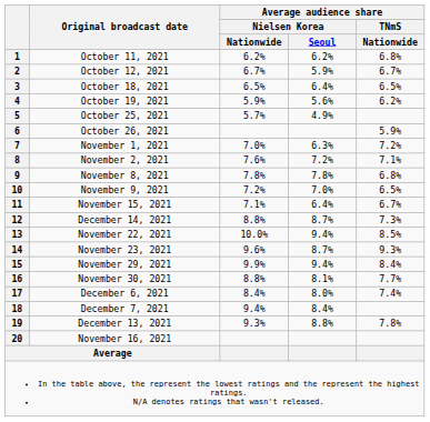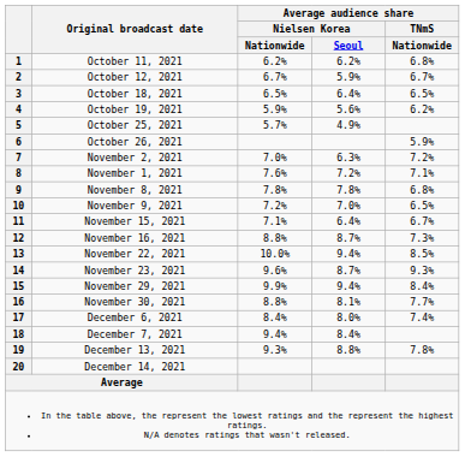 <table class="wikitable" style="text-align:center; max-width:600px; margin-left:auto; margin-right:auto">
 <tr>
 <th scope="col" rowspan="3"></th>
 <th scope="col" rowspan="3">Original broadcast date</th>
 <th scope="col" colspan="3">Average audience share</th>
 </tr>
 <tr>
 <th scope="col" colspan="2">Nielsen Korea</th>
 <th scope="col">TNmS</th>
 </tr>
 <tr>
 <th scope="col" style="width:7em">Nationwide</th>
 <th scope="col" style="width:7em"><a href='#'>Seoul</a></th>
 <th scope="col" style="width:7em">Nationwide</th>
 </tr>
 <tr>
 <th scope="col">1</th>
 <td>October 11, 2021</td>
 <td>6.2% </td>
 <td>6.2% </td>
 <td>6.8% </td>
 </tr>
 <tr>
 <th scope="col">2</th>
 <td>October 12, 2021</td>
 <td>6.7% </td>
 <td>5.9% </td>
 <td>6.7% </td>
 </tr>
 <tr>
 <th scope="col">3</th>
 <td>October 18, 2021</td>
 <td>6.5% </td>
 <td>6.4% </td>
 <td>6.5% </td>
 </tr>
 <tr>
 <th scope="col">4</th>
 <td>October 19, 2021</td>
 <td>5.9% </td>
 <td>5.6% </td>
 <td>6.2% </td>
 </tr>
 <tr>
 <th scope="col">5</th>
 <td>October 25, 2021</td>
 <td>5.7% </td>
 <td>4.9% </td>
 <td><strong></strong> </td>
 </tr>
 <tr>
 <th scope="col">6</th>
 <td>October 26, 2021</td>
 <td><strong></strong> </td>
 <td><strong></strong> </td>
 <td>5.9% </td>
 </tr>
 <tr>
 <th scope="col">7</th>
-<td>November 1, 2021</td>
+<td>November 2, 2021</td>
 <td>7.0% </td>
 <td>6.3% </td>
 <td>7.2% </td>
 </tr>
 <tr>
 <th scope="col">8</th>
-<td>November 2, 2021</td>
+<td>November 1, 2021</td>
 <td>7.6% </td>
 <td>7.2% </td>
 <td>7.1% </td>
 </tr>
 <tr>
 <th scope="col">9</th>
 <td>November 8, 2021</td>
 <td>7.8% </td>
 <td>7.8% </td>
 <td>6.8% </td>
 </tr>
 <tr>
 <th scope="col">10</th>
 <td>November 9, 2021</td>
 <td>7.2% </td>
 <td>7.0% </td>
 <td>6.5% </td>
 </tr>
 <tr>
 <th scope="col">11</th>
 <td>November 15, 2021</td>
 <td>7.1% </td>
 <td>6.4% </td>
 <td>6.7% </td>
 </tr>
 <tr>
 <th scope="col">12</th>
-<td>December 14, 2021</td>
+<td>November 16, 2021</td>
 <td>8.8% </td>
 <td>8.7% </td>
 <td>7.3% </td>
 </tr>
 <tr>
 <th scope="col">13</th>
 <td>November 22, 2021</td>
 <td>10.0% </td>
 <td>9.4% </td>
 <td>8.5% </td>
 </tr>
 <tr>
 <th scope="col">14</th>
 <td>November 23, 2021</td>
 <td>9.6% </td>
 <td>8.7% </td>
 <td>9.3% </td>
 </tr>
 <tr>
 <th scope="col">15</th>
 <td>November 29, 2021</td>
 <td>9.9% </td>
 <td>9.4% </td>
 <td>8.4% </td>
 </tr>
 <tr>
 <th scope="col">16</th>
 <td>November 30, 2021</td>
 <td>8.8% </td>
 <td>8.1% </td>
 <td>7.7% </td>
 </tr>
 <tr>
 <th scope="col">17</th>
 <td>December 6, 2021</td>
 <td>8.4% </td>
 <td>8.0% </td>
 <td>7.4% </td>
 </tr>
 <tr>
 <th scope="col">18</th>
 <td>December 7, 2021</td>
 <td>9.4% </td>
 <td>8.4% </td>
 <td></td>
 </tr>
 <tr>
 <th scope="col">19</th>
 <td>December 13, 2021</td>
 <td>9.3% </td>
 <td>8.8% </td>
 <td>7.8% </td>
 </tr>
 <tr>
 <th scope="col">20</th>
-<td>November 16, 2021</td>
+<td>December 14, 2021</td>
 <td><strong></strong> </td>
 <td><strong></strong> </td>
 <td><strong></strong> </td>
 </tr>
 <tr>
 <th scope="col" colspan="2">Average</th>
 <th scope="col"></th>
 <th scope="col"></th>
 <th scope="col"></th>
 </tr>
 <tr>
 <td colspan="6" style="font-size:85%"><br><ul><li>In the table above, the <strong></strong> represent the lowest ratings and the <strong></strong> represent the highest ratings.</li><li>N/A denotes ratings that wasn't released.</li></ul></td>
 </tr>
 </table>
